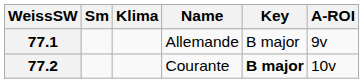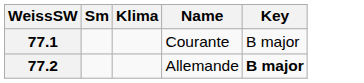 <table border="1" class="wikitable sortable">
 <tr>
 <th data-sort-type="number">WeissSW</th>
 <th>Sm</th>
 <th>Klima</th>
 <th class="unsortable">Name</th>
 <th class="unsortable">Key</th>
-<th>A-ROI</th>
 </tr>
 <tr>
 <th data-sort-value="1">77.1</th>
 <td></td>
 <td></td>
-<td>Allemande</td>
+<td>Courante</td>
 <td>B major</td>
-<td>9v</td>
 </tr>
 <tr>
 <th data-sort-value="2">77.2</th>
 <td></td>
 <td></td>
-<td>Courante</td>
+<td>Allemande</td>
 <td><strong>B major</strong></td>
-<td>10v</td>
 </tr>
 </table>
